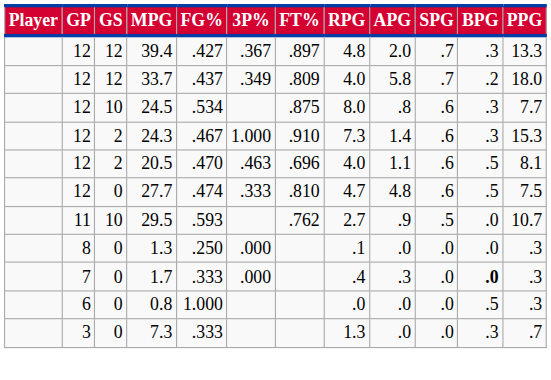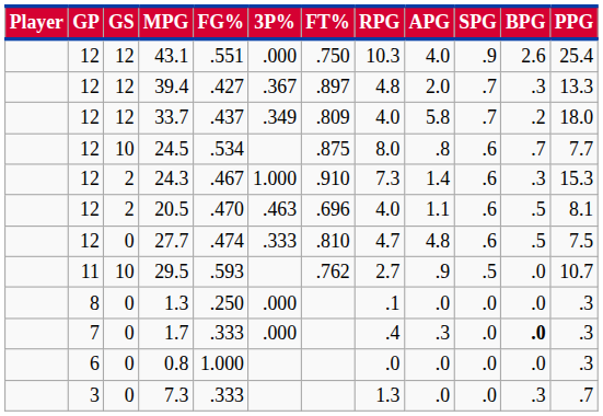 <table class="wikitable sortable" style="text-align:right;">
 <tr>
 <th style="background:#D50032; color:#FFFFFF; border-top:#003DA5 3px solid; border-bottom:#003DA5 3px solid;">Player</th>
 <th style="background:#D50032; color:#FFFFFF; border-top:#003DA5 3px solid; border-bottom:#003DA5 3px solid;">GP</th>
 <th style="background:#D50032; color:#FFFFFF; border-top:#003DA5 3px solid; border-bottom:#003DA5 3px solid;">GS</th>
 <th style="background:#D50032; color:#FFFFFF; border-top:#003DA5 3px solid; border-bottom:#003DA5 3px solid;">MPG</th>
 <th style="background:#D50032; color:#FFFFFF; border-top:#003DA5 3px solid; border-bottom:#003DA5 3px solid;">FG%</th>
 <th style="background:#D50032; color:#FFFFFF; border-top:#003DA5 3px solid; border-bottom:#003DA5 3px solid;">3P%</th>
 <th style="background:#D50032; color:#FFFFFF; border-top:#003DA5 3px solid; border-bottom:#003DA5 3px solid;">FT%</th>
 <th style="background:#D50032; color:#FFFFFF; border-top:#003DA5 3px solid; border-bottom:#003DA5 3px solid;">RPG</th>
 <th style="background:#D50032; color:#FFFFFF; border-top:#003DA5 3px solid; border-bottom:#003DA5 3px solid;">APG</th>
 <th style="background:#D50032; color:#FFFFFF; border-top:#003DA5 3px solid; border-bottom:#003DA5 3px solid;">SPG</th>
 <th style="background:#D50032; color:#FFFFFF; border-top:#003DA5 3px solid; border-bottom:#003DA5 3px solid;">BPG</th>
 <th style="background:#D50032; color:#FFFFFF; border-top:#003DA5 3px solid; border-bottom:#003DA5 3px solid;">PPG</th>
+</tr>
+<tr>
+<td style="text-align:left;"></td>
+<td>12</td>
+<td>12</td>
+<td>43.1</td>
+<td>.551</td>
+<td>.000</td>
+<td>.750</td>
+<td>10.3</td>
+<td>4.0</td>
+<td>.9</td>
+<td>2.6</td>
+<td>25.4</td>
 </tr>
 <tr>
 <td style="text-align:left;"></td>
 <td>12</td>
 <td>12</td>
 <td>39.4</td>
 <td>.427</td>
 <td>.367</td>
 <td>.897</td>
 <td>4.8</td>
 <td>2.0</td>
 <td>.7</td>
 <td>.3</td>
 <td>13.3</td>
 </tr>
 <tr>
 <td style="text-align:left;"></td>
 <td>12</td>
 <td>12</td>
 <td>33.7</td>
 <td>.437</td>
 <td>.349</td>
 <td>.809</td>
 <td>4.0</td>
 <td>5.8</td>
 <td>.7</td>
 <td>.2</td>
 <td>18.0</td>
 </tr>
 <tr>
 <td style="text-align:left;"></td>
 <td>12</td>
 <td>10</td>
 <td>24.5</td>
 <td>.534</td>
 <td></td>
 <td>.875</td>
 <td>8.0</td>
 <td>.8</td>
 <td>.6</td>
-<td>.3</td>
+<td>.7</td>
 <td>7.7</td>
 </tr>
 <tr>
 <td style="text-align:left;"></td>
 <td>12</td>
 <td>2</td>
 <td>24.3</td>
 <td>.467</td>
 <td>1.000</td>
 <td>.910</td>
 <td>7.3</td>
 <td>1.4</td>
 <td>.6</td>
 <td>.3</td>
 <td>15.3</td>
 </tr>
 <tr>
 <td style="text-align:left;"></td>
 <td>12</td>
 <td>2</td>
 <td>20.5</td>
 <td>.470</td>
 <td>.463</td>
 <td>.696</td>
 <td>4.0</td>
 <td>1.1</td>
 <td>.6</td>
 <td>.5</td>
 <td>8.1</td>
 </tr>
 <tr>
 <td style="text-align:left;"></td>
 <td>12</td>
 <td>0</td>
 <td>27.7</td>
 <td>.474</td>
 <td>.333</td>
 <td>.810</td>
 <td>4.7</td>
 <td>4.8</td>
 <td>.6</td>
 <td>.5</td>
 <td>7.5</td>
 </tr>
 <tr>
 <td style="text-align:left;"></td>
 <td>11</td>
 <td>10</td>
 <td>29.5</td>
 <td>.593</td>
 <td></td>
 <td>.762</td>
 <td>2.7</td>
 <td>.9</td>
 <td>.5</td>
 <td>.0</td>
 <td>10.7</td>
 </tr>
 <tr>
 <td style="text-align:left;"></td>
 <td>8</td>
 <td>0</td>
 <td>1.3</td>
 <td>.250</td>
 <td>.000</td>
 <td></td>
 <td>.1</td>
 <td>.0</td>
 <td>.0</td>
 <td>.0</td>
 <td>.3</td>
 </tr>
 <tr>
 <td style="text-align:left;"></td>
 <td>7</td>
 <td>0</td>
 <td>1.7</td>
 <td>.333</td>
 <td>.000</td>
 <td></td>
 <td>.4</td>
 <td>.3</td>
 <td>.0</td>
 <td><strong>.0</strong></td>
 <td>.3</td>
 </tr>
 <tr>
 <td style="text-align:left;"></td>
 <td>6</td>
 <td>0</td>
 <td>0.8</td>
 <td>1.000</td>
 <td></td>
 <td></td>
 <td>.0</td>
 <td>.0</td>
 <td>.0</td>
-<td>.5</td>
+<td>.0</td>
 <td>.3</td>
 </tr>
 <tr>
 <td style="text-align:left;"></td>
 <td>3</td>
 <td>0</td>
 <td>7.3</td>
 <td>.333</td>
 <td></td>
 <td></td>
 <td>1.3</td>
 <td>.0</td>
 <td>.0</td>
 <td>.3</td>
 <td>.7</td>
 </tr>
 </table>
